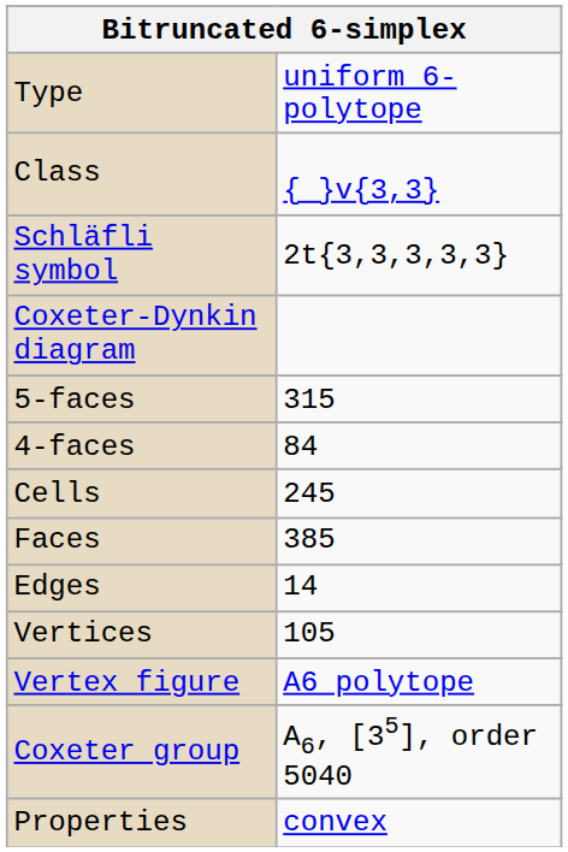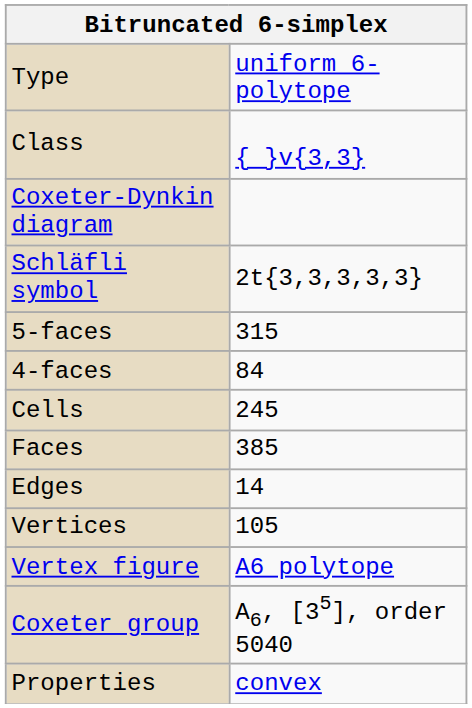 <table class="wikitable" align="right" style="margin-left:10px" width="250">
 <tr>
 <th bgcolor=#e7dcc3 colspan=2>Bitruncated 6-simplex</th>
 </tr>
 <tr>
 <td bgcolor=#e7dcc3>Type</td>
 <td><a href='#'>uniform 6-polytope</a></td>
 </tr>
 <tr>
 <td bgcolor=#e7dcc3>Class</td>
 <td><br><a href='#'>{ }v{3,3}</a></td>
 </tr>
 <tr>
+<td bgcolor=#e7dcc3><a href='#'>Coxeter-Dynkin diagram</a></td>
+<td><br></td>
+</tr>
+<tr>
 <td bgcolor=#e7dcc3><a href='#'>Schläfli symbol</a></td>
 <td>2t{3,3,3,3,3}</td>
-</tr>
-<tr>
-<td bgcolor=#e7dcc3><a href='#'>Coxeter-Dynkin diagram</a></td>
-<td><br></td>
 </tr>
 <tr>
 <td bgcolor=#e7dcc3>5-faces</td>
 <td>315</td>
 </tr>
 <tr>
 <td bgcolor=#e7dcc3>4-faces</td>
 <td>84</td>
 </tr>
 <tr>
 <td bgcolor=#e7dcc3>Cells</td>
 <td>245</td>
 </tr>
 <tr>
 <td bgcolor=#e7dcc3>Faces</td>
 <td>385</td>
 </tr>
 <tr>
 <td bgcolor=#e7dcc3>Edges</td>
 <td>14</td>
 </tr>
 <tr>
 <td bgcolor=#e7dcc3>Vertices</td>
 <td>105</td>
 </tr>
 <tr>
 <td bgcolor=#e7dcc3><a href='#'>Vertex figure</a></td>
 <td><a href='#'>A6 polytope</a></td>
 </tr>
 <tr>
 <td bgcolor=#e7dcc3><a href='#'>Coxeter group</a></td>
 <td>A<sub>6</sub>, [3<sup>5</sup>], order 5040</td>
 </tr>
 <tr>
 <td bgcolor=#e7dcc3>Properties</td>
 <td><a href='#'>convex</a></td>
 </tr>
 </table>
